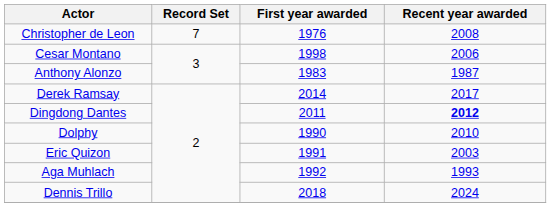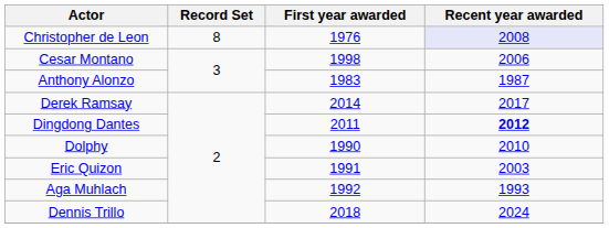 <table class="wikitable" width=55% style="text-align: center">
 <tr>
 <th>Actor</th>
 <th>Record Set</th>
 <th>First year awarded</th>
 <th>Recent year awarded</th>
 </tr>
 <tr>
 <td><a href='#'>Christopher de Leon</a></td>
-<td>7</td>
+<td>8</td>
 <td><a href='#'>1976</a></td>
-<td><a href='#'>2008</a></td>
+<td style="background: lavender;"><a href='#'>2008</a></td>
 </tr>
 <tr>
 <td><a href='#'>Cesar Montano</a></td>
 <td rowspan=2>3</td>
 <td><a href='#'>1998</a></td>
 <td><a href='#'>2006</a></td>
 </tr>
 <tr>
 <td><a href='#'>Anthony Alonzo</a></td>
 <td><a href='#'>1983</a></td>
 <td><a href='#'>1987</a></td>
 </tr>
 <tr>
 <td><a href='#'>Derek Ramsay</a></td>
 <td rowspan=6>2</td>
 <td><a href='#'>2014</a></td>
 <td><a href='#'>2017</a></td>
 </tr>
 <tr>
 <td><a href='#'>Dingdong Dantes</a></td>
 <td><a href='#'>2011</a></td>
 <td><strong><a href='#'>2012</a></strong></td>
 </tr>
 <tr>
 <td><a href='#'>Dolphy</a></td>
 <td><a href='#'>1990</a></td>
 <td><a href='#'>2010</a></td>
 </tr>
 <tr>
 <td><a href='#'>Eric Quizon</a></td>
 <td><a href='#'>1991</a></td>
 <td><a href='#'>2003</a></td>
 </tr>
 <tr>
 <td><a href='#'>Aga Muhlach</a></td>
 <td><a href='#'>1992</a></td>
 <td><a href='#'>1993</a></td>
 </tr>
 <tr>
 <td><a href='#'>Dennis Trillo</a></td>
 <td><a href='#'>2018</a></td>
 <td><a href='#'>2024</a></td>
 </tr>
 <tr>
 </tr>
 </table>
